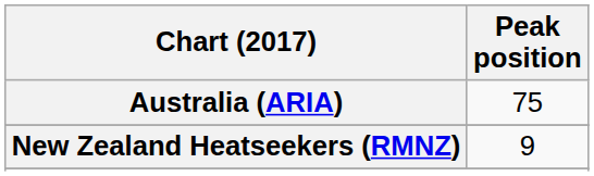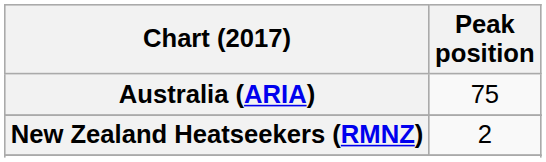 <table class="wikitable sortable plainrowheaders" style="text-align:center">
 <tr>
 <th scope="col">Chart (2017)</th>
 <th scope="col">Peak<br> position</th>
 </tr>
 <tr>
 <th scope="row">Australia (<a href='#'>ARIA</a>)</th>
 <td>75</td>
 </tr>
 <tr>
 </tr>
 <tr>
 <th scope="row">New Zealand Heatseekers (<a href='#'>RMNZ</a>)</th>
-<td>9</td>
+<td>2</td>
 </tr>
 <tr>
 </tr>
 <tr>
 </tr>
 <tr>
 </tr>
 <tr>
 </tr>
 <tr>
 </tr>
 </table>
